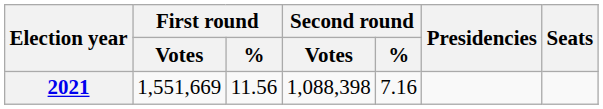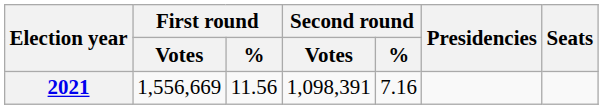 <table class=wikitable style=text-align:center>
 <tr>
 <th rowspan="2">Election year</th>
 <th colspan="2">First round</th>
 <th colspan="2">Second round</th>
 <th rowspan="2">Presidencies</th>
 <th rowspan="2">Seats</th>
 </tr>
 <tr>
 <th>Votes</th>
 <th>%</th>
 <th>Votes</th>
 <th>%</th>
 </tr>
 <tr>
 <th><a href='#'>2021</a></th>
-<td>1,551,669</td>
+<td>1,556,669</td>
 <td>11.56</td>
-<td>1,088,398</td>
+<td>1,098,391</td>
 <td>7.16</td>
 <td></td>
 <td></td>
 </tr>
 </table>
